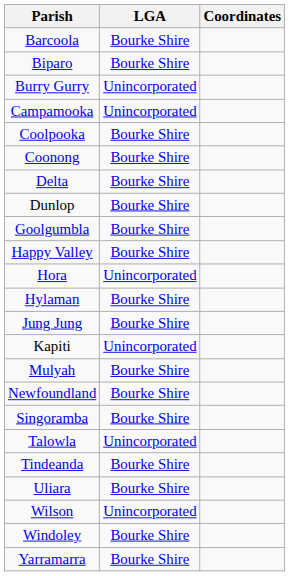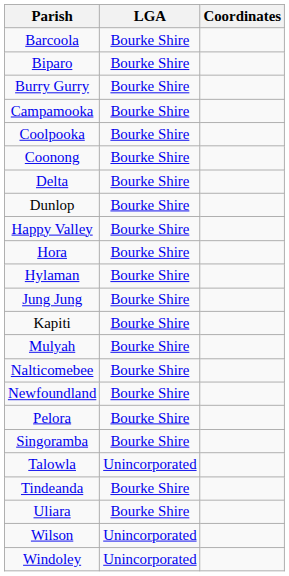 <table class="wikitable" style="text-align:center">
 <tr>
 <th>Parish</th>
 <th>LGA</th>
 <th>Coordinates</th>
 </tr>
 <tr>
 <td><a href='#'>Barcoola</a></td>
 <td><a href='#'>Bourke Shire</a></td>
 <td></td>
 </tr>
 <tr>
 <td><a href='#'>Biparo</a></td>
 <td><a href='#'>Bourke Shire</a></td>
 <td></td>
 </tr>
 <tr>
 <td><a href='#'>Burry Gurry</a></td>
-<td><a href='#'>Unincorporated</a></td>
+<td><a href='#'>Bourke Shire</a></td>
 <td></td>
 </tr>
 <tr>
 <td><a href='#'>Campamooka</a></td>
-<td><a href='#'>Unincorporated</a></td>
+<td><a href='#'>Bourke Shire</a></td>
 <td></td>
 </tr>
 <tr>
 <td><a href='#'>Coolpooka</a></td>
 <td><a href='#'>Bourke Shire</a></td>
 <td></td>
 </tr>
 <tr>
 <td><a href='#'>Coonong</a></td>
 <td><a href='#'>Bourke Shire</a></td>
 <td></td>
 </tr>
 <tr>
 <td><a href='#'>Delta</a></td>
 <td><a href='#'>Bourke Shire</a></td>
 <td></td>
 </tr>
 <tr>
 <td>Dunlop</td>
 <td><a href='#'>Bourke Shire</a></td>
 <td></td>
 </tr>
 <tr>
-<td><a href='#'>Goolgumbla</a></td>
-<td><a href='#'>Bourke Shire</a></td>
-<td></td>
-</tr>
-<tr>
 <td><a href='#'>Happy Valley</a></td>
 <td><a href='#'>Bourke Shire</a></td>
 <td></td>
 </tr>
 <tr>
 <td><a href='#'>Hora</a></td>
-<td><a href='#'>Unincorporated</a></td>
+<td><a href='#'>Bourke Shire</a></td>
 <td></td>
 </tr>
 <tr>
 <td><a href='#'>Hylaman</a></td>
 <td><a href='#'>Bourke Shire</a></td>
 <td></td>
 </tr>
 <tr>
 <td><a href='#'>Jung Jung</a></td>
 <td><a href='#'>Bourke Shire</a></td>
 <td></td>
 </tr>
 <tr>
 <td>Kapiti</td>
-<td><a href='#'>Unincorporated</a></td>
+<td><a href='#'>Bourke Shire</a></td>
 <td></td>
 </tr>
 <tr>
 <td><a href='#'>Mulyah</a></td>
 <td><a href='#'>Bourke Shire</a></td>
 <td></td>
 </tr>
 <tr>
+<td><a href='#'>Nalticomebee</a></td>
+<td><a href='#'>Bourke Shire</a></td>
+<td></td>
+</tr>
+<tr>
 <td><a href='#'>Newfoundland</a></td>
+<td><a href='#'>Bourke Shire</a></td>
+<td></td>
+</tr>
+<tr>
+<td><a href='#'>Pelora</a></td>
 <td><a href='#'>Bourke Shire</a></td>
 <td></td>
 </tr>
 <tr>
 <td><a href='#'>Singoramba</a></td>
 <td><a href='#'>Bourke Shire</a></td>
 <td></td>
 </tr>
 <tr>
 <td><a href='#'>Talowla</a></td>
 <td><a href='#'>Unincorporated</a></td>
 <td></td>
 </tr>
 <tr>
 <td><a href='#'>Tindeanda</a></td>
 <td><a href='#'>Bourke Shire</a></td>
 <td></td>
 </tr>
 <tr>
 <td><a href='#'>Uliara</a></td>
 <td><a href='#'>Bourke Shire</a></td>
 <td></td>
 </tr>
 <tr>
 <td><a href='#'>Wilson</a></td>
 <td><a href='#'>Unincorporated</a></td>
 <td></td>
 </tr>
 <tr>
 <td><a href='#'>Windoley</a></td>
-<td><a href='#'>Bourke Shire</a></td>
-<td></td>
-</tr>
-<tr>
-<td><a href='#'>Yarramarra</a></td>
-<td><a href='#'>Bourke Shire</a></td>
+<td><a href='#'>Unincorporated</a></td>
 <td></td>
 </tr>
 </table>
